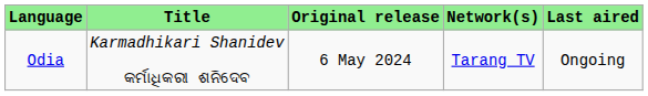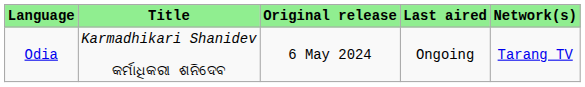 <table class="wikitable" style="text-align:center;">
 <tr>
 <th style="background:LightGreen;">Language</th>
 <th style="background:LightGreen;">Title</th>
 <th style="background:LightGreen;">Original release</th>
+<th style="background:LightGreen;">Last aired</th>
 <th style="background:LightGreen;">Network(s)</th>
-<th style="background:LightGreen;">Last aired</th>
 </tr>
 <tr>
 <td><a href='#'>Odia</a></td>
 <td><em>Karmadhikari Shanidev</em> <br><br>କର୍ମାଧିକରୀ ଶନିଦେବ</td>
 <td>6 May 2024</td>
+<td>Ongoing</td>
 <td><a href='#'>Tarang TV</a></td>
-<td>Ongoing</td>
 </tr>
 </table>
